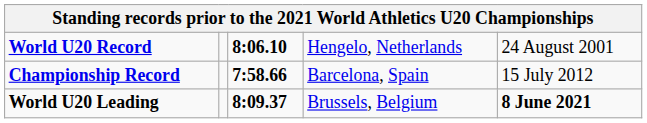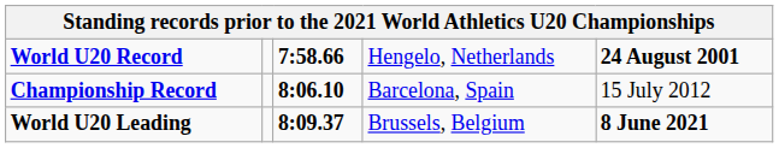 <table class="wikitable" width=65%>
 <tr>
 <th colspan=5>Standing records prior to the 2021 World Athletics U20 Championships</th>
 </tr>
 <tr>
 <td><strong><a href='#'>World U20 Record</a></strong></td>
 <td></td>
-<td><strong>8:06.10</strong></td>
+<td><strong>7:58.66</strong></td>
 <td><a href='#'>Hengelo</a>, <a href='#'>Netherlands</a></td>
-<td>24 August 2001</td>
+<td><strong>24 August 2001</strong></td>
 </tr>
 <tr>
 <td><strong><a href='#'>Championship Record</a></strong></td>
 <td></td>
-<td><strong>7:58.66</strong></td>
+<td><strong>8:06.10</strong></td>
 <td><a href='#'>Barcelona</a>, <a href='#'>Spain</a></td>
 <td>15 July 2012</td>
 </tr>
 <tr>
 <td><strong>World U20 Leading</strong></td>
 <td></td>
 <td><strong>8:09.37</strong></td>
 <td><a href='#'>Brussels</a>, <a href='#'>Belgium</a></td>
 <td><strong>8 June 2021</strong></td>
 </tr>
 </table>
